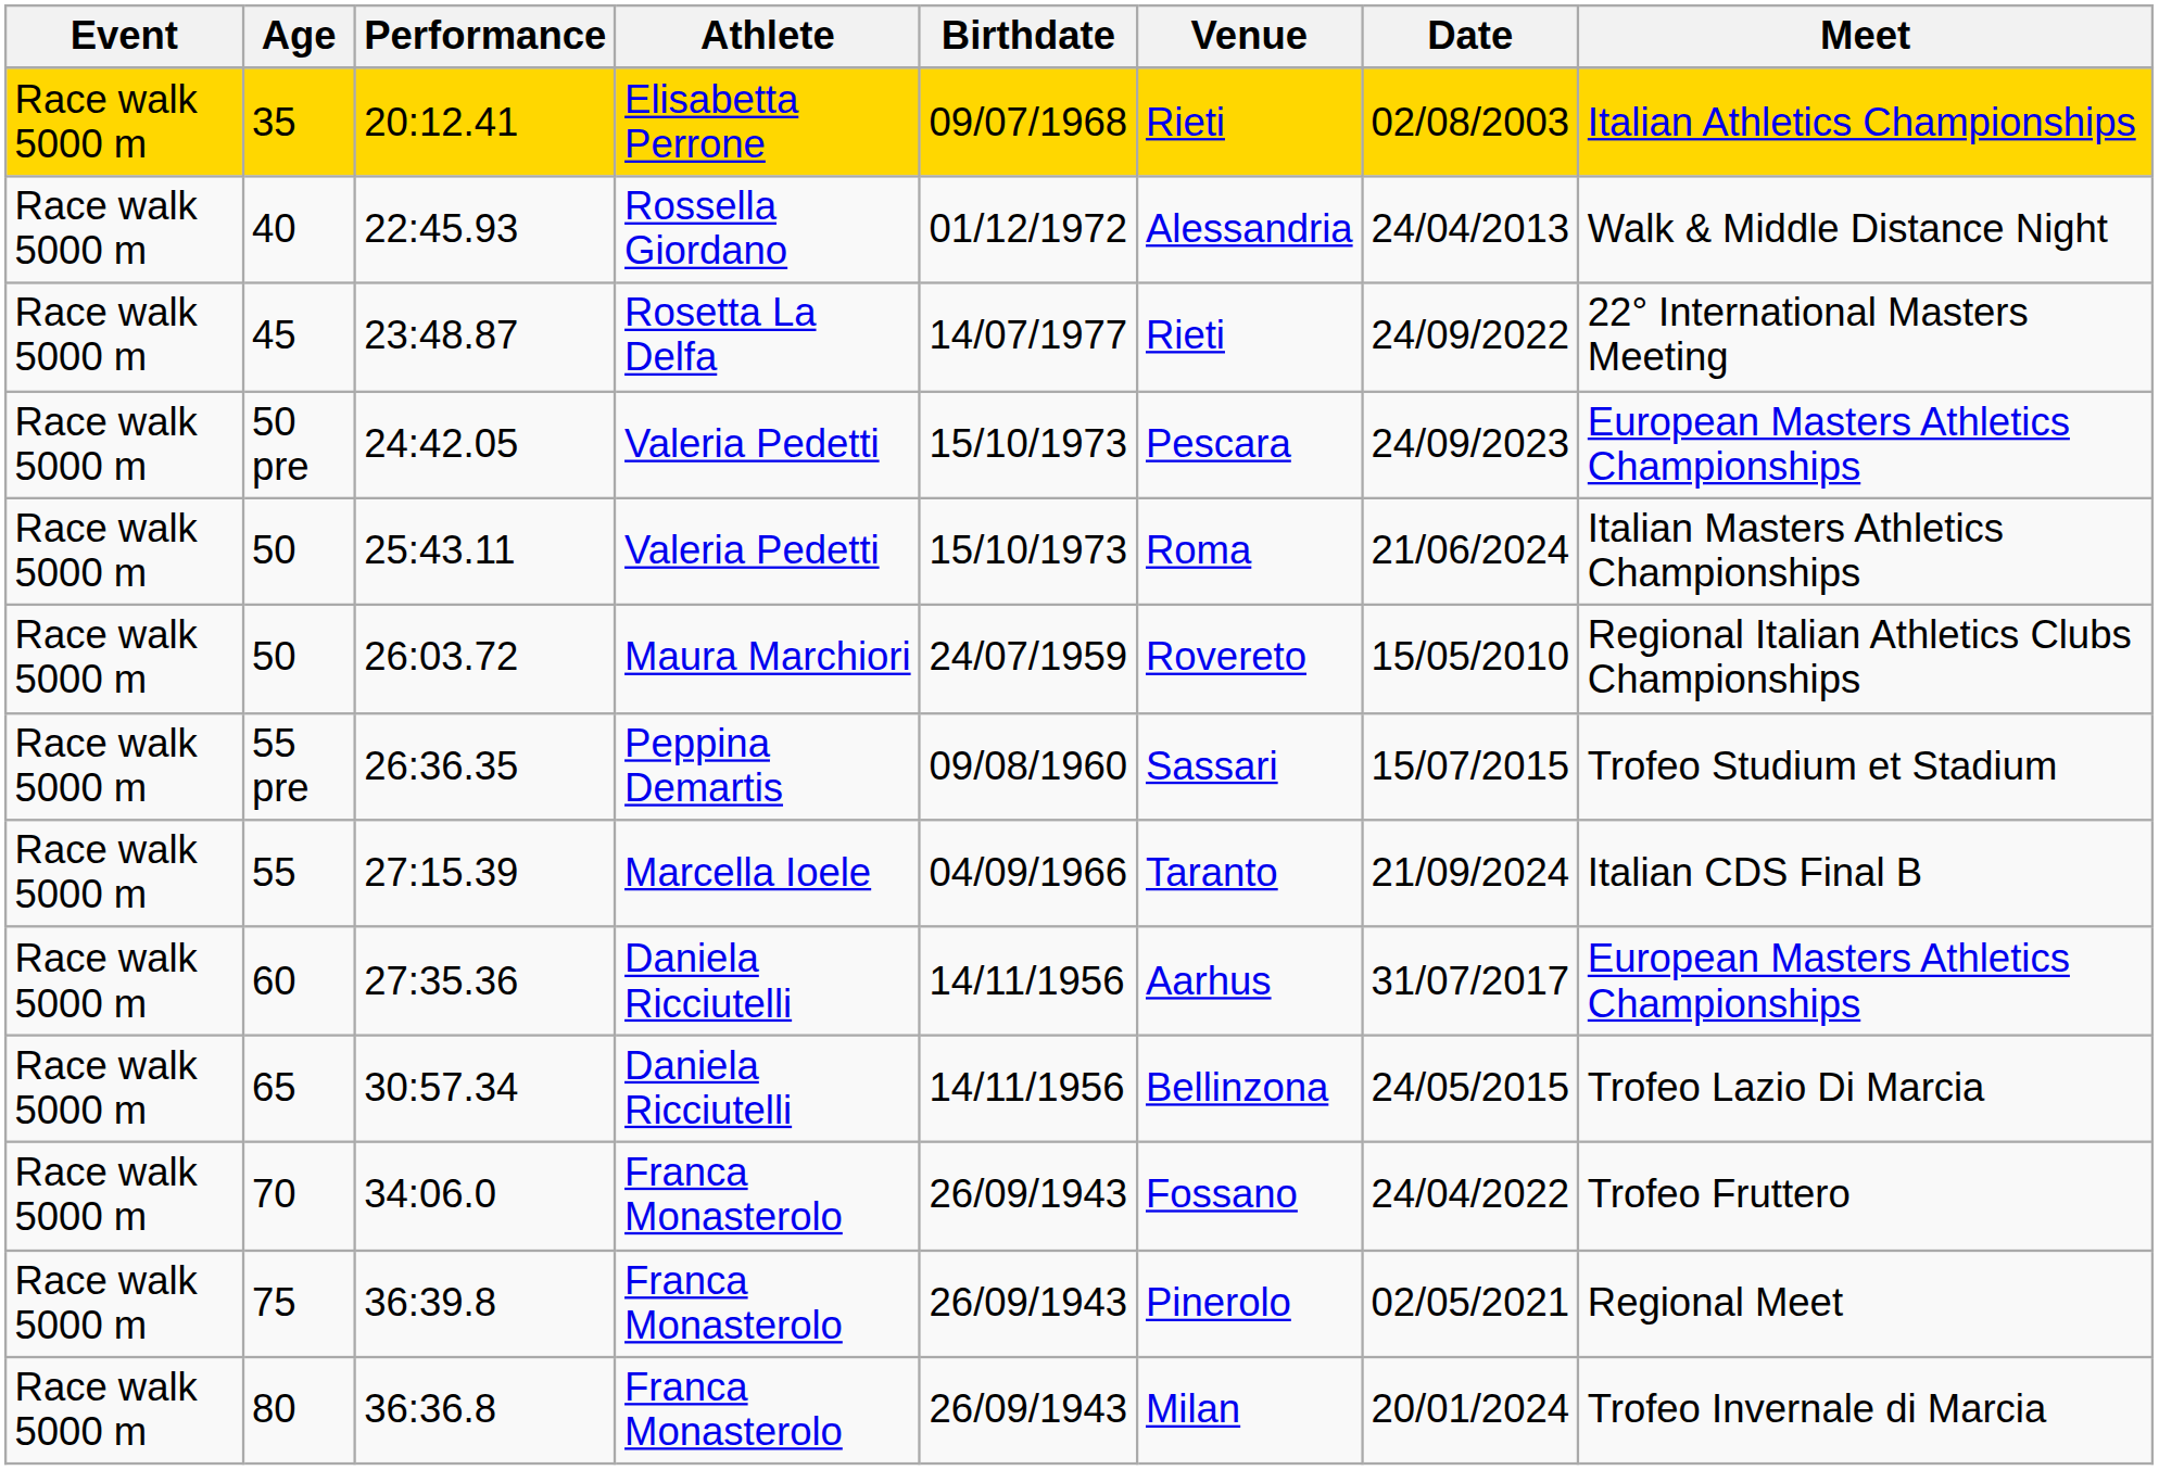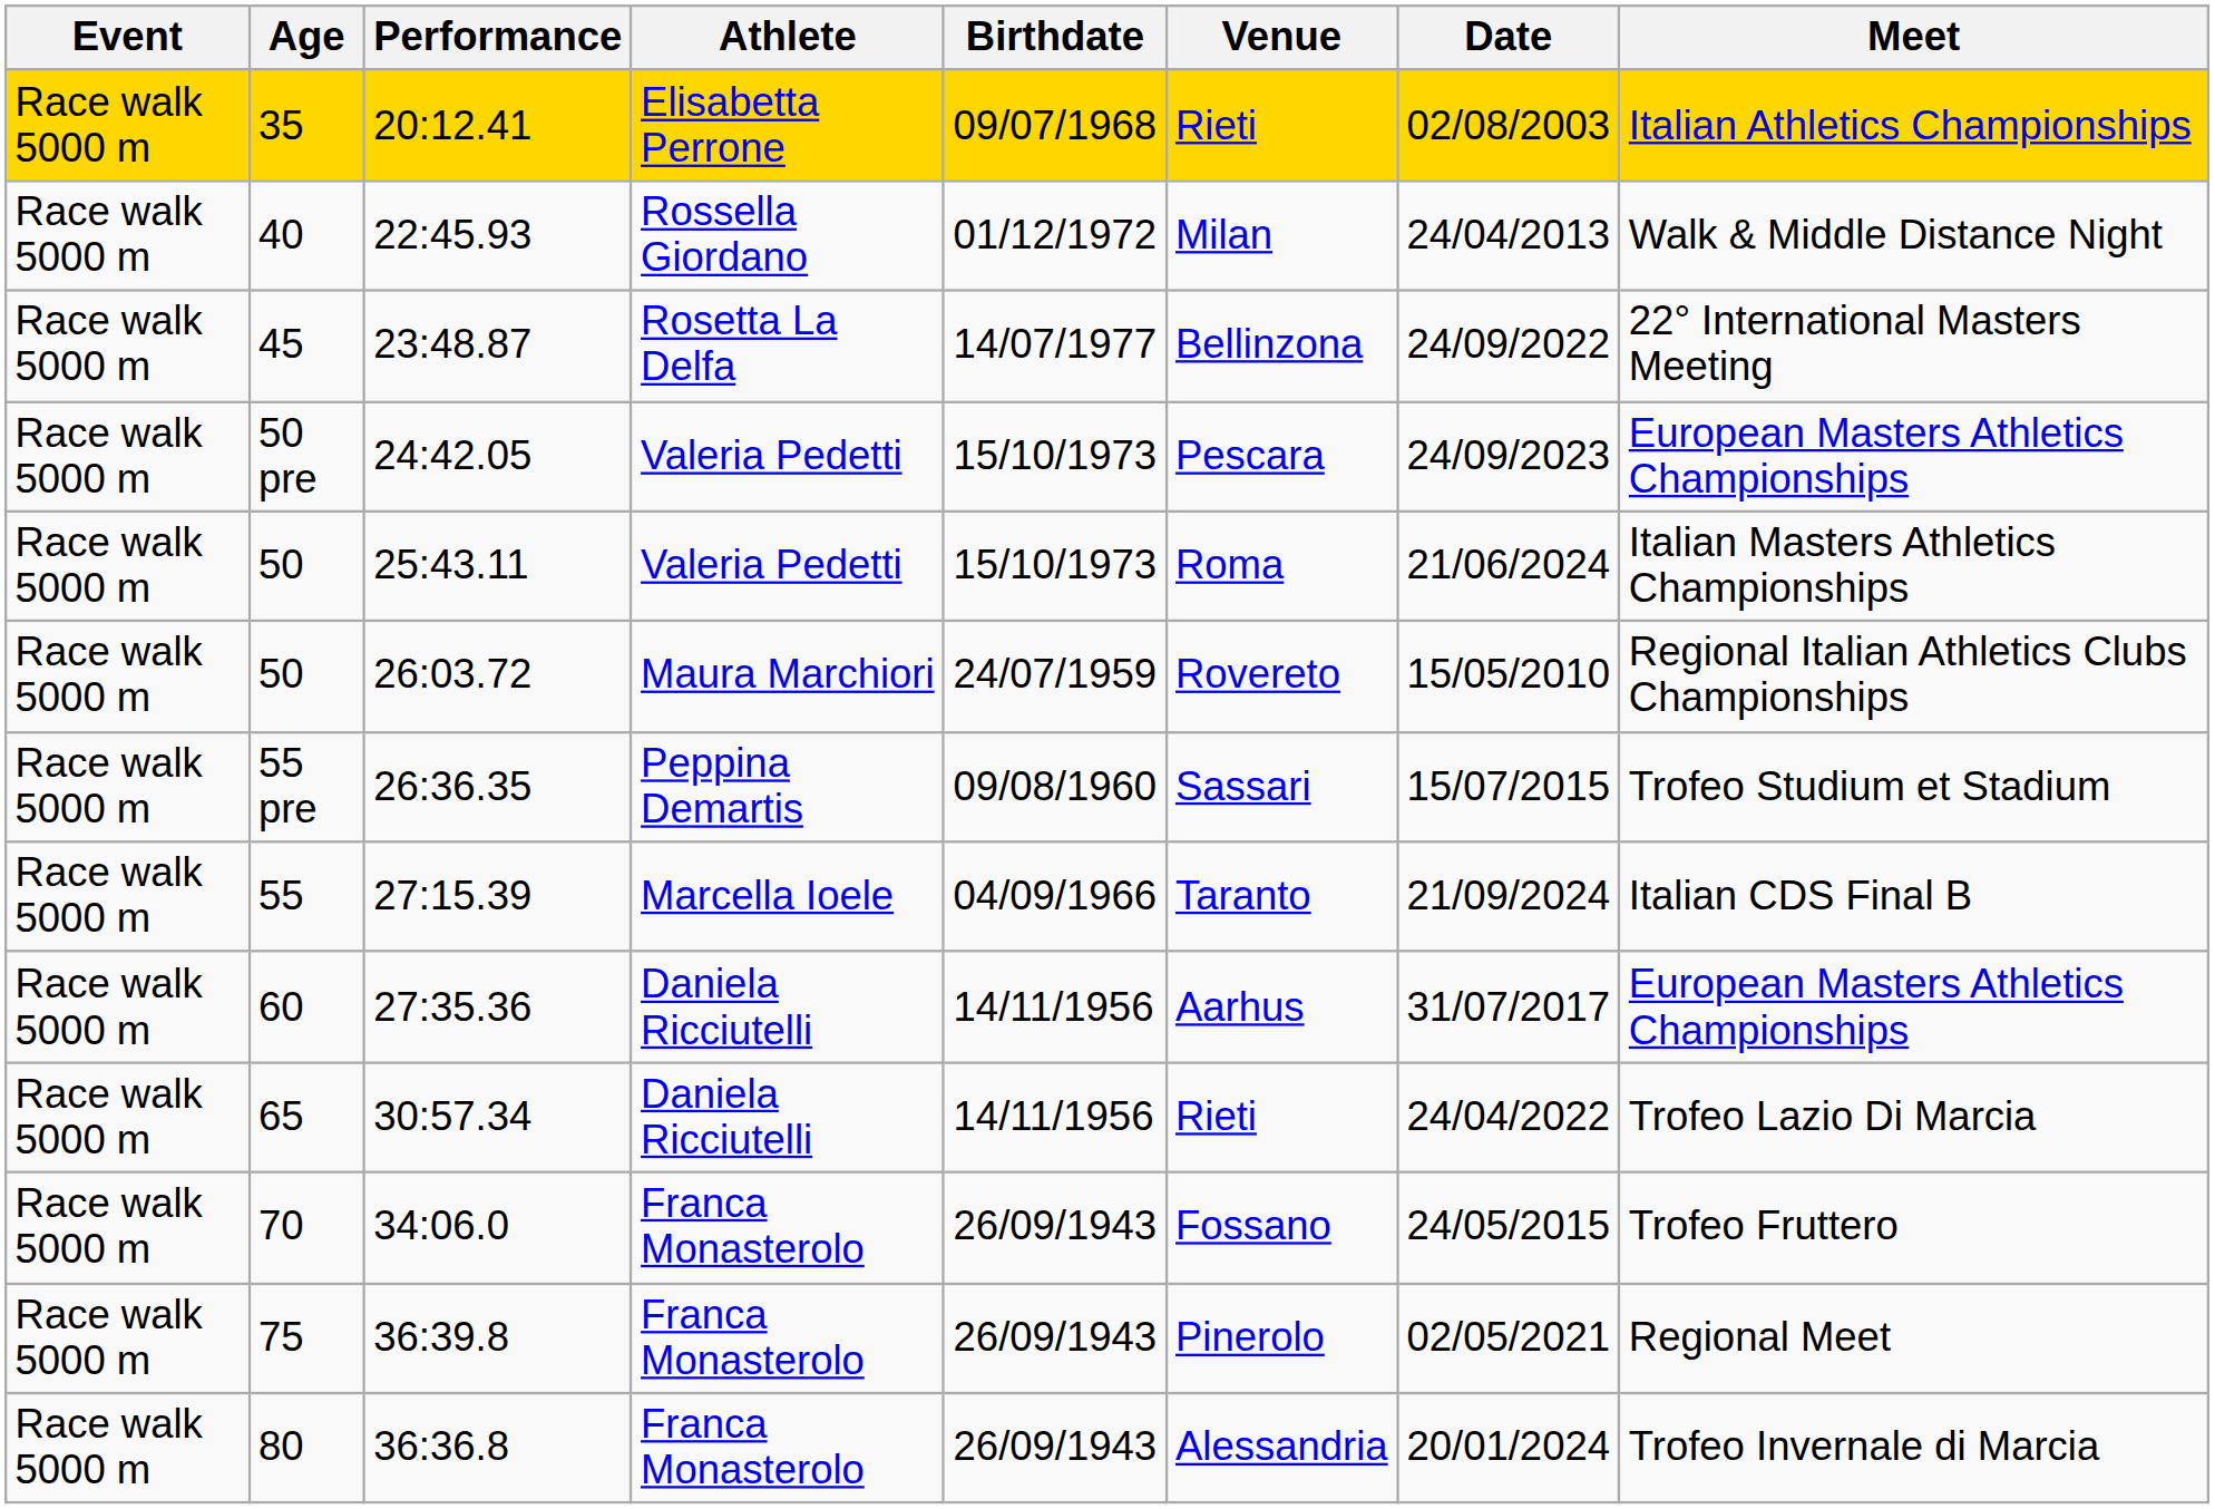 <table class="wikitable" width= style="font-size:90%; text-align:center">
 <tr>
 <th>Event</th>
 <th>Age</th>
 <th>Performance</th>
 <th>Athlete</th>
 <th>Birthdate</th>
 <th>Venue</th>
 <th>Date</th>
 <th>Meet</th>
 </tr>
 <tr>
 </tr>
 <tr bgcolor=Gold>
 <td>Race walk 5000 m</td>
 <td>35</td>
 <td>20:12.41</td>
 <td align=left><a href='#'>Elisabetta Perrone</a></td>
 <td>09/07/1968</td>
 <td align=left><a href='#'>Rieti</a></td>
 <td>02/08/2003</td>
 <td><a href='#'>Italian Athletics Championships</a></td>
 </tr>
 <tr>
 <td>Race walk 5000 m</td>
 <td>40</td>
 <td>22:45.93</td>
 <td align=left><a href='#'>Rossella Giordano</a></td>
 <td>01/12/1972</td>
-<td align=left><a href='#'>Alessandria</a></td>
+<td align=left><a href='#'>Milan</a></td>
 <td>24/04/2013</td>
 <td>Walk & Middle Distance Night</td>
 </tr>
 <tr>
 <td>Race walk 5000 m</td>
 <td>45</td>
 <td>23:48.87</td>
 <td align=left><a href='#'>Rosetta La Delfa</a></td>
 <td>14/07/1977</td>
-<td align=left><a href='#'>Rieti</a></td>
+<td align=left><a href='#'>Bellinzona</a></td>
 <td>24/09/2022</td>
 <td>22° International Masters Meeting</td>
 </tr>
 <tr>
 <td>Race walk 5000 m</td>
 <td>50 pre</td>
 <td>24:42.05</td>
 <td align=left><a href='#'>Valeria Pedetti</a></td>
 <td>15/10/1973</td>
 <td align=left><a href='#'>Pescara</a></td>
 <td>24/09/2023</td>
 <td><a href='#'>European Masters Athletics Championships</a></td>
 </tr>
 <tr>
 <td>Race walk 5000 m</td>
 <td>50</td>
 <td>25:43.11</td>
 <td align=left><a href='#'>Valeria Pedetti</a></td>
 <td>15/10/1973</td>
 <td align=left><a href='#'>Roma</a></td>
 <td>21/06/2024</td>
 <td>Italian Masters Athletics Championships</td>
 </tr>
 <tr>
 <td>Race walk 5000 m</td>
 <td>50</td>
 <td>26:03.72</td>
 <td align=left><a href='#'>Maura Marchiori</a></td>
 <td>24/07/1959</td>
 <td align=left><a href='#'>Rovereto</a></td>
 <td>15/05/2010</td>
 <td>Regional Italian Athletics Clubs Championships</td>
 </tr>
 <tr>
 <td>Race walk 5000 m</td>
 <td>55 pre</td>
 <td>26:36.35</td>
 <td align=left><a href='#'>Peppina Demartis</a></td>
 <td>09/08/1960</td>
 <td align=left><a href='#'>Sassari</a></td>
 <td>15/07/2015</td>
 <td>Trofeo Studium et Stadium</td>
 </tr>
 <tr>
 <td>Race walk 5000 m</td>
 <td>55</td>
 <td>27:15.39</td>
 <td align=left><a href='#'>Marcella Ioele</a></td>
 <td>04/09/1966</td>
 <td align=left><a href='#'>Taranto</a></td>
 <td>21/09/2024</td>
 <td>Italian CDS Final B</td>
 </tr>
 <tr>
 <td>Race walk 5000 m</td>
 <td>60</td>
 <td>27:35.36</td>
 <td align=left><a href='#'>Daniela Ricciutelli</a></td>
 <td>14/11/1956</td>
 <td align=left><a href='#'>Aarhus</a></td>
 <td>31/07/2017</td>
 <td><a href='#'>European Masters Athletics Championships</a></td>
 </tr>
 <tr>
 <td>Race walk 5000 m</td>
 <td>65</td>
 <td>30:57.34</td>
 <td align=left><a href='#'>Daniela Ricciutelli</a></td>
 <td>14/11/1956</td>
-<td align=left><a href='#'>Bellinzona</a></td>
-<td>24/05/2015</td>
+<td align=left><a href='#'>Rieti</a></td>
+<td>24/04/2022</td>
 <td>Trofeo Lazio Di Marcia</td>
 </tr>
 <tr>
 <td>Race walk 5000 m</td>
 <td>70</td>
 <td>34:06.0</td>
 <td align=left><a href='#'>Franca Monasterolo</a></td>
 <td>26/09/1943</td>
 <td align=left><a href='#'>Fossano</a></td>
-<td>24/04/2022</td>
+<td>24/05/2015</td>
 <td>Trofeo Fruttero</td>
 </tr>
 <tr>
 <td>Race walk 5000 m</td>
 <td>75</td>
 <td>36:39.8</td>
 <td align=left><a href='#'>Franca Monasterolo</a></td>
 <td>26/09/1943</td>
 <td align=left><a href='#'>Pinerolo</a></td>
 <td>02/05/2021</td>
 <td>Regional Meet</td>
 </tr>
 <tr>
 <td>Race walk 5000 m</td>
 <td>80</td>
 <td>36:36.8</td>
 <td align=left><a href='#'>Franca Monasterolo</a></td>
 <td>26/09/1943</td>
-<td align=left><a href='#'>Milan</a></td>
+<td align=left><a href='#'>Alessandria</a></td>
 <td>20/01/2024</td>
 <td>Trofeo Invernale di Marcia</td>
 </tr>
 </table>
